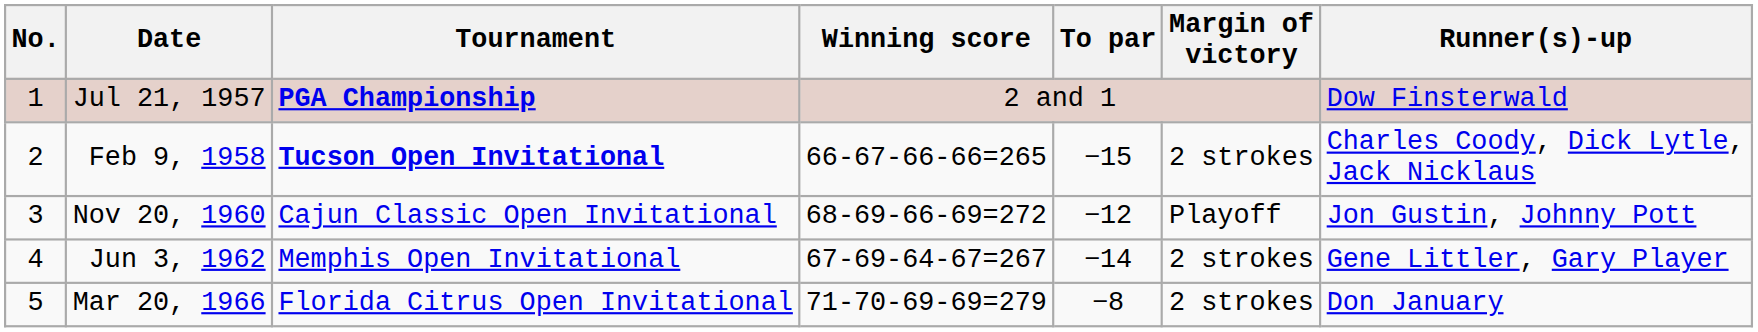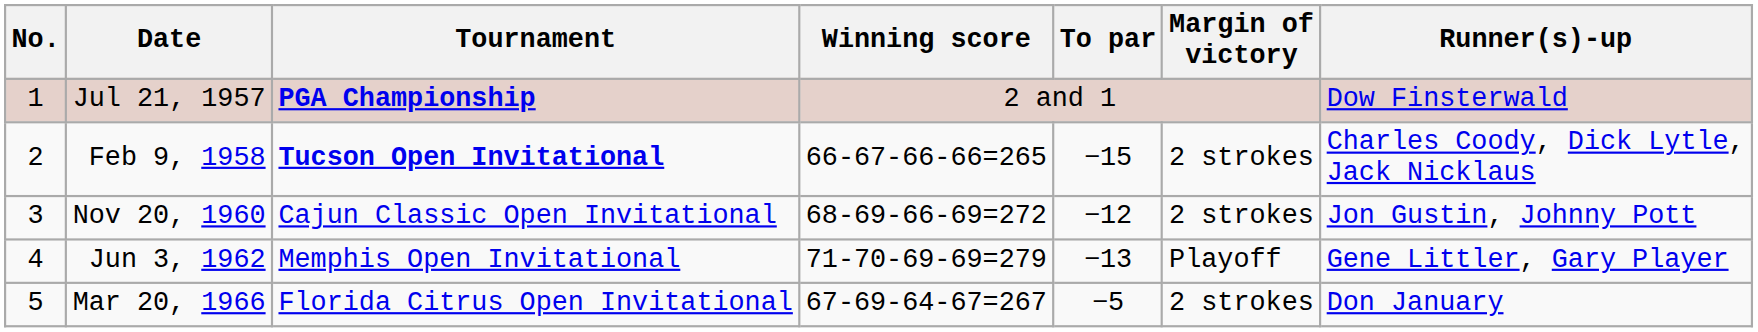 <table class="wikitable" style="font-size:95%;">
 <tr>
 <th>No.</th>
 <th>Date</th>
 <th>Tournament</th>
 <th>Winning score</th>
 <th>To par</th>
 <th>Margin of<br>victory</th>
 <th>Runner(s)-up</th>
 </tr>
 <tr style="background:#e5d1cb;">
 <td align=center>1</td>
 <td align=right>Jul 21, 1957</td>
 <td><strong><a href='#'>PGA Championship</a></strong></td>
 <td colspan=3 align=center>2 and 1</td>
 <td> <a href='#'>Dow Finsterwald</a></td>
 </tr>
 <tr>
 <td align=center>2</td>
 <td align=right>Feb 9, <a href='#'>1958</a></td>
 <td><strong><a href='#'>Tucson Open Invitational</a></strong></td>
 <td align=right>66-67-66-66=265</td>
 <td align=center>−15</td>
 <td>2 strokes</td>
 <td> <a href='#'>Charles Coody</a>,  <a href='#'>Dick Lytle</a>,<br> <a href='#'>Jack Nicklaus</a></td>
 </tr>
 <tr>
 <td align=center>3</td>
 <td align=right>Nov 20, <a href='#'>1960</a></td>
 <td><a href='#'>Cajun Classic Open Invitational</a></td>
 <td align=right>68-69-66-69=272</td>
 <td align=center>−12</td>
-<td>Playoff</td>
+<td>2 strokes</td>
 <td> <a href='#'>Jon Gustin</a>,  <a href='#'>Johnny Pott</a></td>
 </tr>
 <tr>
 <td align=center>4</td>
 <td align=right>Jun 3, <a href='#'>1962</a></td>
 <td><a href='#'>Memphis Open Invitational</a></td>
-<td align=right>67-69-64-67=267</td>
-<td align=center>−14</td>
-<td>2 strokes</td>
+<td align=right>71-70-69-69=279</td>
+<td align=center>−13</td>
+<td>Playoff</td>
 <td> <a href='#'>Gene Littler</a>,  <a href='#'>Gary Player</a></td>
 </tr>
 <tr>
 <td align=center>5</td>
 <td align=right>Mar 20, <a href='#'>1966</a></td>
 <td><a href='#'>Florida Citrus Open Invitational</a></td>
-<td align=right>71-70-69-69=279</td>
-<td align=center>−8</td>
+<td align=right>67-69-64-67=267</td>
+<td align=center>−5</td>
 <td>2 strokes</td>
 <td> <a href='#'>Don January</a></td>
 </tr>
 </table>
